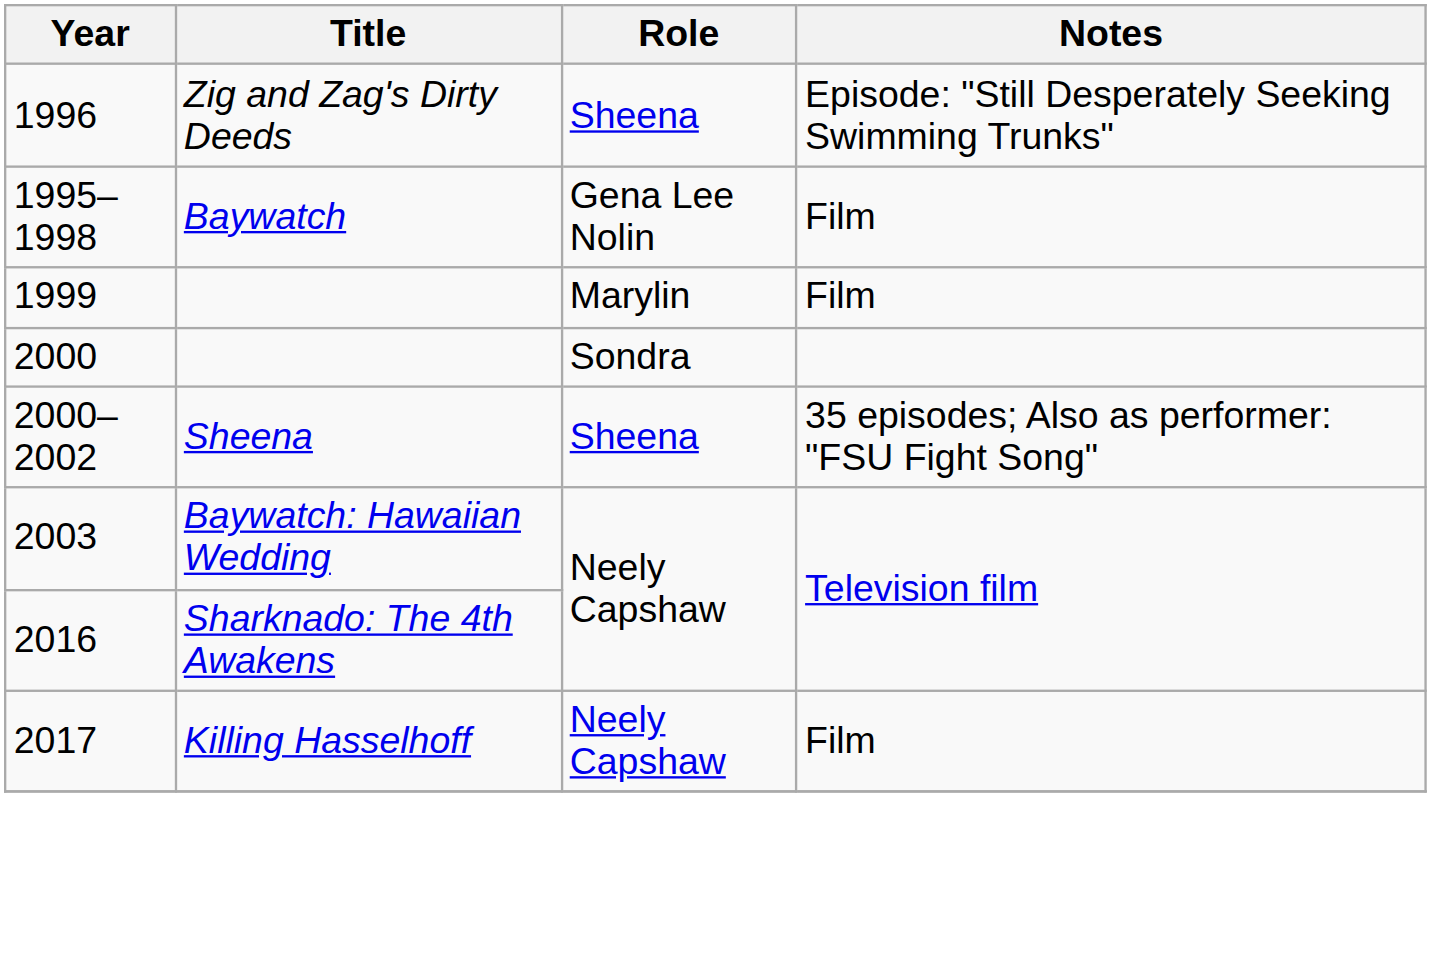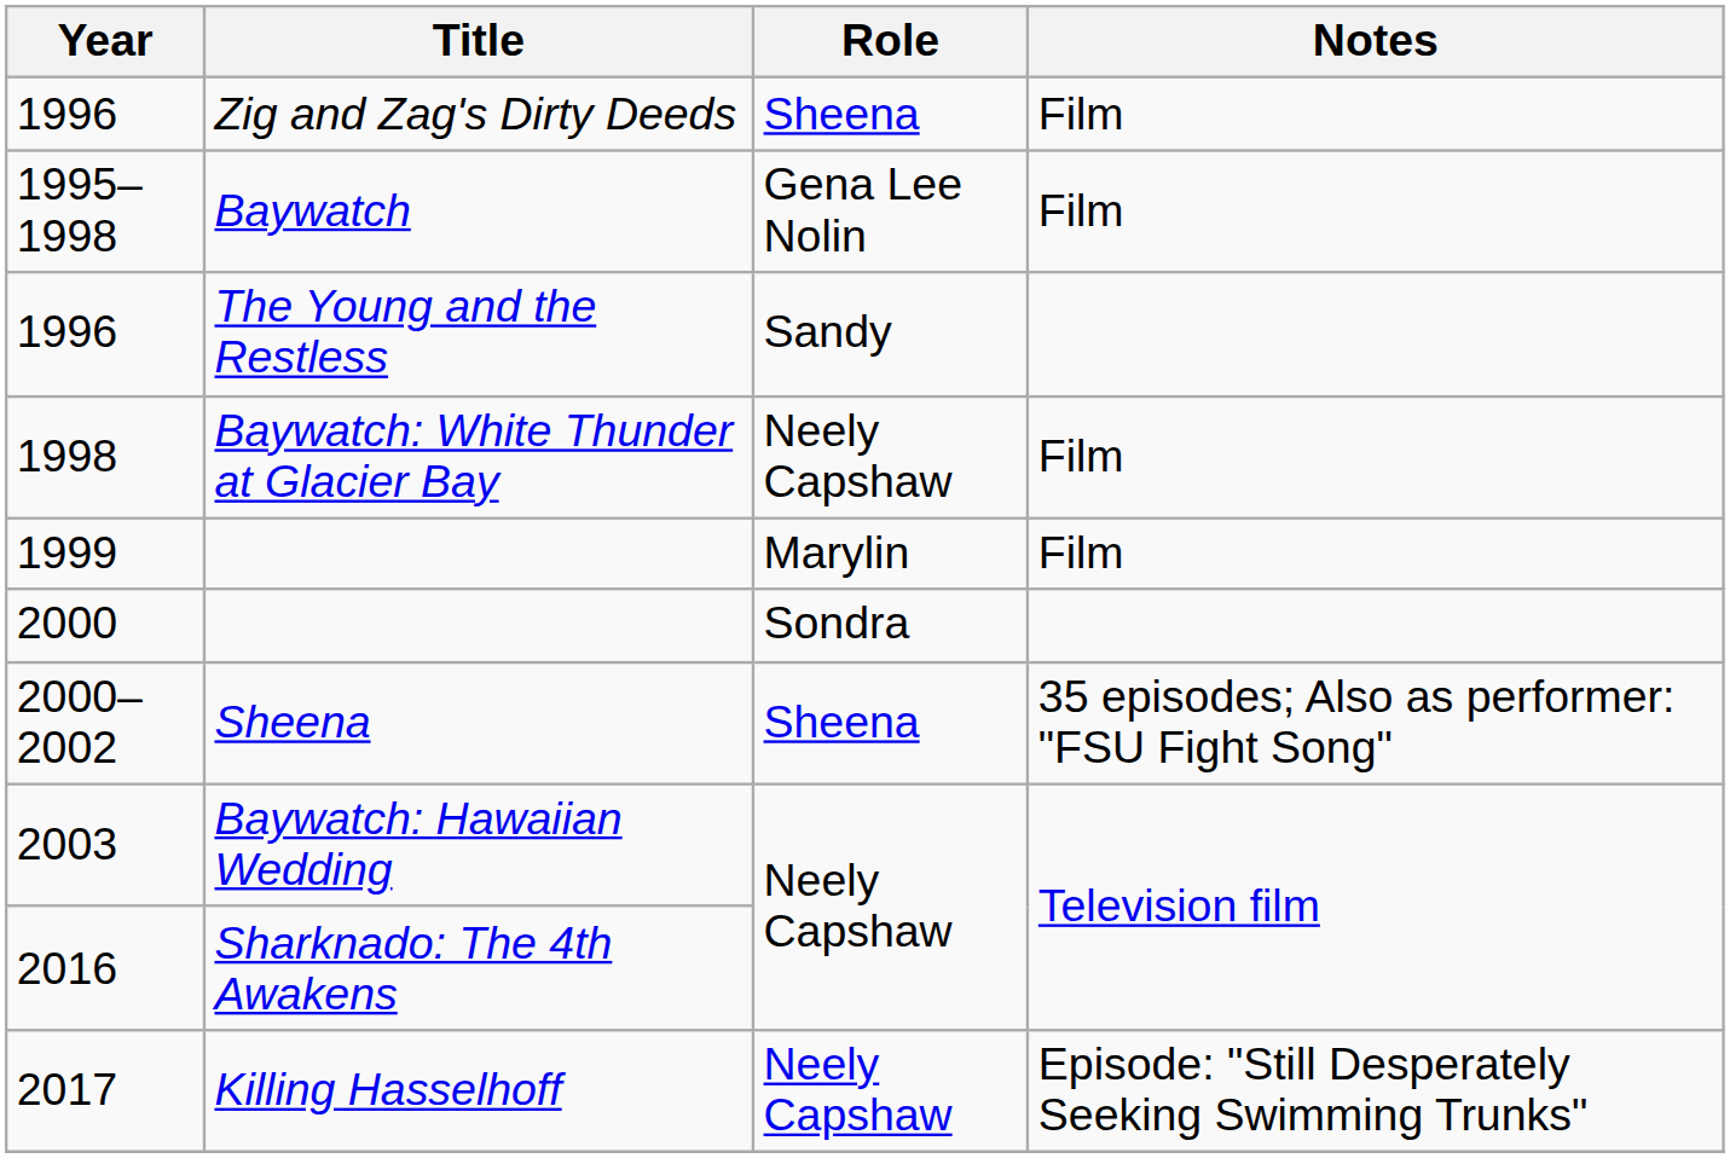 <table class="wikitable sortable">
 <tr>
 <th>Year</th>
 <th>Title</th>
 <th>Role</th>
 <th class="unsortable">Notes</th>
 </tr>
 <tr>
 <td>1996</td>
 <td><em>Zig and Zag's Dirty Deeds</em></td>
 <td><a href='#'>Sheena</a></td>
-<td>Episode: "Still Desperately Seeking Swimming Trunks"</td>
+<td>Film</td>
 </tr>
 <tr>
 <td>1995–1998</td>
 <td><em><a href='#'>Baywatch</a></em></td>
 <td>Gena Lee Nolin</td>
+<td>Film</td>
+</tr>
+<tr>
+<td>1996</td>
+<td><em><a href='#'>The Young and the Restless</a></em></td>
+<td>Sandy</td>
+<td></td>
+</tr>
+<tr>
+<td>1998</td>
+<td><em><a href='#'>Baywatch: White Thunder at Glacier Bay</a></em></td>
+<td>Neely Capshaw</td>
 <td>Film</td>
 </tr>
 <tr>
 <td>1999</td>
 <td><em></em></td>
 <td>Marylin</td>
 <td>Film</td>
 </tr>
 <tr>
 <td>2000</td>
 <td><em></em></td>
 <td>Sondra</td>
 <td></td>
 </tr>
 <tr>
 <td>2000–2002</td>
 <td><em><a href='#'>Sheena</a></em></td>
 <td><a href='#'>Sheena</a></td>
 <td>35 episodes; Also as performer: "FSU Fight Song"</td>
 </tr>
 <tr>
 <td>2003</td>
 <td><em><a href='#'>Baywatch: Hawaiian Wedding</a></em></td>
 <td rowspan="2">Neely Capshaw</td>
 <td rowspan="2"><a href='#'>Television film</a></td>
 </tr>
 <tr>
 <td>2016</td>
 <td><em><a href='#'>Sharknado: The 4th Awakens</a></em></td>
 </tr>
 <tr>
 <td>2017</td>
 <td><em><a href='#'>Killing Hasselhoff</a></em></td>
 <td><a href='#'>Neely Capshaw</a></td>
-<td>Film</td>
+<td>Episode: "Still Desperately Seeking Swimming Trunks"</td>
 </tr>
 <tr>
 </tr>
 </table>
